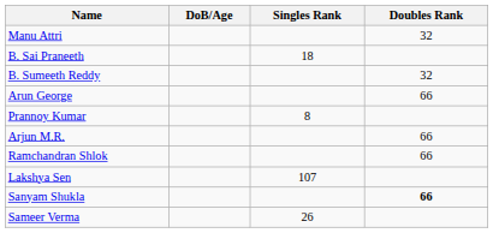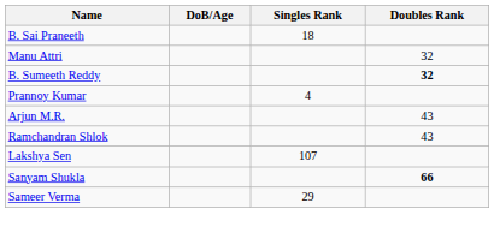 <table class="wikitable"  style="width:600px; font-size:95%;">
 <tr>
 <th align="left">Name</th>
 <th align="left">DoB/Age</th>
 <th align="left">Singles Rank</th>
 <th align="left">Doubles Rank</th>
 </tr>
 <tr>
+<td><a href='#'>B. Sai Praneeth</a></td>
+<td></td>
+<td align="center">18</td>
+<td align="center"></td>
+</tr>
+<tr>
 <td><a href='#'>Manu Attri</a></td>
 <td></td>
 <td align="center"></td>
 <td align="center">32</td>
 </tr>
 <tr>
-<td><a href='#'>B. Sai Praneeth</a></td>
-<td></td>
-<td align="center">18</td>
-<td align="center"></td>
-</tr>
-<tr>
 <td><a href='#'>B. Sumeeth Reddy</a></td>
 <td></td>
 <td align="center"></td>
-<td align="center">32</td>
-</tr>
-<tr>
-<td><a href='#'>Arun George</a></td>
-<td></td>
-<td align="center"></td>
-<td align="center">66</td>
+<td align="center"><strong>32</strong></td>
 </tr>
 <tr>
 <td><a href='#'>Prannoy Kumar</a></td>
 <td></td>
-<td align="center">8</td>
+<td align="center">4</td>
 <td align="center"></td>
 </tr>
 <tr>
 <td><a href='#'>Arjun M.R.</a></td>
 <td></td>
 <td align="center"></td>
-<td align="center">66</td>
+<td align="center">43</td>
 </tr>
 <tr>
 <td><a href='#'>Ramchandran Shlok</a></td>
 <td></td>
 <td align="center"></td>
-<td align="center">66</td>
+<td align="center">43</td>
 </tr>
 <tr>
 <td><a href='#'>Lakshya Sen</a></td>
 <td></td>
 <td align="center">107</td>
 <td align="center"></td>
 </tr>
 <tr>
 <td><a href='#'>Sanyam Shukla</a></td>
 <td></td>
 <td align="center"></td>
 <td align="center"><strong>66</strong></td>
 </tr>
 <tr>
 <td><a href='#'>Sameer Verma</a></td>
 <td></td>
-<td align="center">26</td>
+<td align="center">29</td>
 <td align="center"></td>
 </tr>
 </table>
